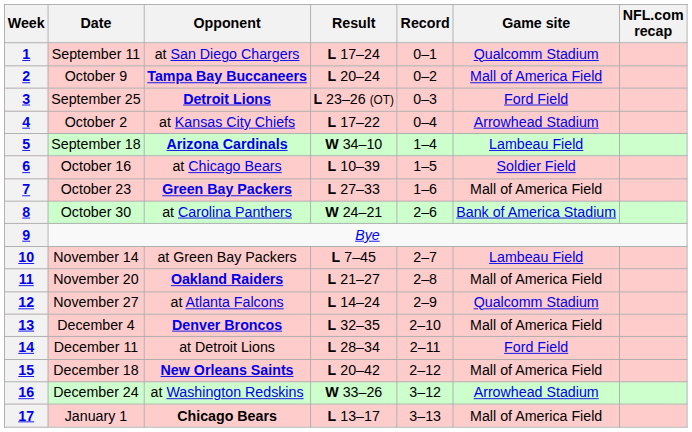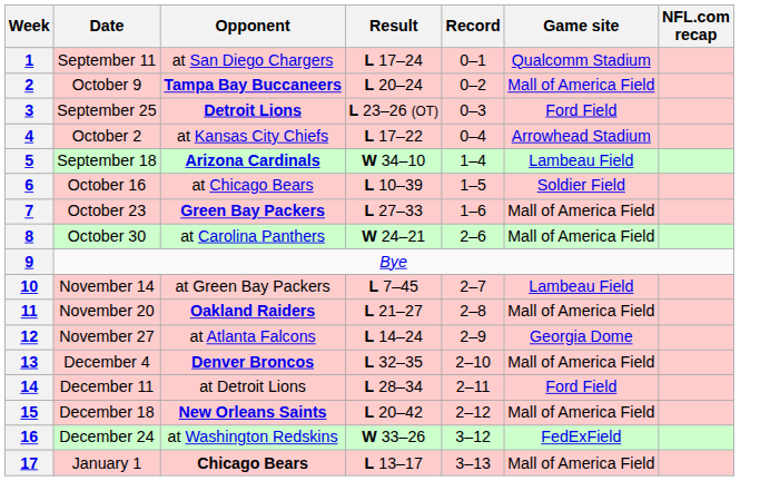 <table class="wikitable" style="text-align:center">
 <tr>
 <th>Week</th>
 <th>Date</th>
 <th>Opponent</th>
 <th>Result</th>
 <th>Record</th>
 <th>Game site</th>
 <th>NFL.com<br>recap</th>
 </tr>
 <tr style="background:#fcc;">
 <th><a href='#'>1</a></th>
 <td>September 11</td>
 <td>at <a href='#'>San Diego Chargers</a></td>
 <td><strong>L</strong> 17–24</td>
 <td>0–1</td>
 <td><a href='#'>Qualcomm Stadium</a></td>
 <td></td>
 </tr>
 <tr style="background:#fcc;">
 <th><a href='#'>2</a></th>
 <td>October 9</td>
 <td><strong><a href='#'>Tampa Bay Buccaneers</a></strong></td>
 <td><strong>L</strong> 20–24</td>
 <td>0–2</td>
 <td><a href='#'>Mall of America Field</a></td>
 <td></td>
 </tr>
 <tr style="background:#fcc;">
 <th><a href='#'>3</a></th>
 <td>September 25</td>
 <td><strong><a href='#'>Detroit Lions</a></strong></td>
 <td><strong>L</strong> 23–26 <small>(OT)</small></td>
 <td>0–3</td>
 <td><a href='#'>Ford Field</a></td>
 <td></td>
 </tr>
 <tr style="background:#fcc;">
 <th><a href='#'>4</a></th>
 <td>October 2</td>
 <td>at <a href='#'>Kansas City Chiefs</a></td>
 <td><strong>L</strong> 17–22</td>
 <td>0–4</td>
 <td><a href='#'>Arrowhead Stadium</a></td>
 <td></td>
 </tr>
 <tr style="background:#cfc;">
 <th><a href='#'>5</a></th>
 <td>September 18</td>
 <td><strong><a href='#'>Arizona Cardinals</a></strong></td>
 <td><strong>W</strong> 34–10</td>
 <td>1–4</td>
 <td><a href='#'>Lambeau Field</a></td>
 <td></td>
 </tr>
 <tr style="background:#fcc;">
 <th><a href='#'>6</a></th>
 <td>October 16</td>
 <td>at <a href='#'>Chicago Bears</a></td>
 <td><strong>L</strong> 10–39</td>
 <td>1–5</td>
 <td><a href='#'>Soldier Field</a></td>
 <td></td>
 </tr>
 <tr style="background:#fcc;">
 <th><a href='#'>7</a></th>
 <td>October 23</td>
 <td><strong><a href='#'>Green Bay Packers</a></strong></td>
 <td><strong>L</strong> 27–33</td>
 <td>1–6</td>
 <td>Mall of America Field</td>
 <td></td>
 </tr>
 <tr style="background:#cfc;">
 <th><a href='#'>8</a></th>
 <td>October 30</td>
 <td>at <a href='#'>Carolina Panthers</a></td>
 <td><strong>W</strong> 24–21</td>
 <td>2–6</td>
-<td><a href='#'>Bank of America Stadium</a></td>
+<td>Mall of America Field</td>
 <td></td>
 </tr>
 <tr>
 <th><a href='#'>9</a></th>
 <td colspan="8"><em><a href='#'>Bye</a></em></td>
 </tr>
 <tr style="background:#fcc;">
 <th><a href='#'>10</a></th>
 <td>November 14</td>
 <td>at Green Bay Packers</td>
 <td><strong>L</strong> 7–45</td>
 <td>2–7</td>
 <td><a href='#'>Lambeau Field</a></td>
 <td></td>
 </tr>
 <tr style="background:#fcc;">
 <th><a href='#'>11</a></th>
 <td>November 20</td>
 <td><strong><a href='#'>Oakland Raiders</a></strong></td>
 <td><strong>L</strong> 21–27</td>
 <td>2–8</td>
 <td>Mall of America Field</td>
 <td></td>
 </tr>
 <tr style="background:#fcc;">
 <th><a href='#'>12</a></th>
 <td>November 27</td>
 <td>at <a href='#'>Atlanta Falcons</a></td>
 <td><strong>L</strong> 14–24</td>
 <td>2–9</td>
-<td><a href='#'>Qualcomm Stadium</a></td>
+<td><a href='#'>Georgia Dome</a></td>
 <td></td>
 </tr>
 <tr style="background:#fcc;">
 <th><a href='#'>13</a></th>
 <td>December 4</td>
 <td><strong><a href='#'>Denver Broncos</a></strong></td>
 <td><strong>L</strong> 32–35</td>
 <td>2–10</td>
 <td>Mall of America Field</td>
 <td></td>
 </tr>
 <tr style="background:#fcc;">
 <th><a href='#'>14</a></th>
 <td>December 11</td>
 <td>at Detroit Lions</td>
 <td><strong>L</strong> 28–34</td>
 <td>2–11</td>
 <td><a href='#'>Ford Field</a></td>
 <td></td>
 </tr>
 <tr style="background:#fcc;">
 <th><a href='#'>15</a></th>
 <td>December 18</td>
 <td><strong><a href='#'>New Orleans Saints</a></strong></td>
 <td><strong>L</strong> 20–42</td>
 <td>2–12</td>
 <td>Mall of America Field</td>
 <td></td>
 </tr>
 <tr style="background:#cfc;">
 <th><a href='#'>16</a></th>
 <td>December 24</td>
 <td>at <a href='#'>Washington Redskins</a></td>
 <td><strong>W</strong> 33–26</td>
 <td>3–12</td>
-<td><a href='#'>Arrowhead Stadium</a></td>
+<td><a href='#'>FedExField</a></td>
 <td></td>
 </tr>
 <tr style="background:#fcc;">
 <th><a href='#'>17</a></th>
 <td>January 1</td>
 <td><strong>Chicago Bears</strong></td>
 <td><strong>L</strong> 13–17</td>
 <td>3–13</td>
 <td>Mall of America Field</td>
 <td></td>
 </tr>
 </table>
